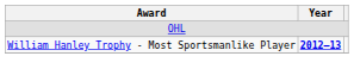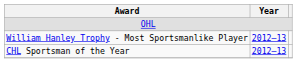 <table class="wikitable">
 <tr>
 <th>Award</th>
 <th>Year</th>
 <th></th>
 </tr>
 <tr ALIGN="center" bgcolor="#e0e0e0">
 <td colspan="3"><a href='#'>OHL</a></td>
 </tr>
 <tr>
 <td><a href='#'>William Hanley Trophy</a> - Most Sportsmanlike Player</td>
-<td><strong><a href='#'>2012–13</a></strong></td>
+<td><a href='#'>2012–13</a></td>
+<td></td>
+</tr>
+<tr>
+<td><a href='#'>CHL</a> Sportsman of the Year</td>
+<td><a href='#'>2012–13</a></td>
 <td></td>
 </tr>
 <tr>
 </tr>
 </table>
